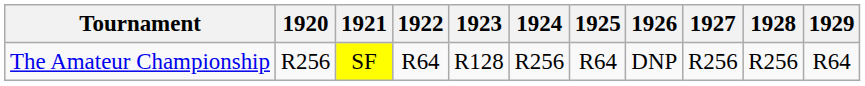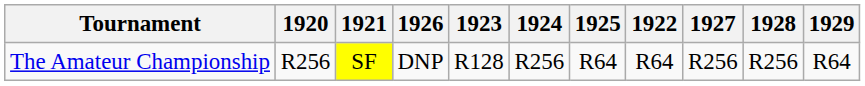 <table class="wikitable" style="font-size:95%;">
 <tr>
 <th>Tournament</th>
 <th>1920</th>
 <th>1921</th>
-<th>1922</th>
+<th>1926</th>
 <th>1923</th>
 <th>1924</th>
 <th>1925</th>
-<th>1926</th>
+<th>1922</th>
 <th>1927</th>
 <th>1928</th>
 <th>1929</th>
 </tr>
 <tr>
 <td><a href='#'>The Amateur Championship</a></td>
 <td align="center">R256</td>
 <td align="center" style="background:yellow;">SF</td>
-<td align="center">R64</td>
+<td align="center">DNP</td>
 <td align="center">R128</td>
 <td align="center">R256</td>
 <td align="center">R64</td>
-<td align="center">DNP</td>
+<td align="center">R64</td>
 <td align="center">R256</td>
 <td align="center">R256</td>
 <td align="center">R64</td>
 </tr>
 </table>
